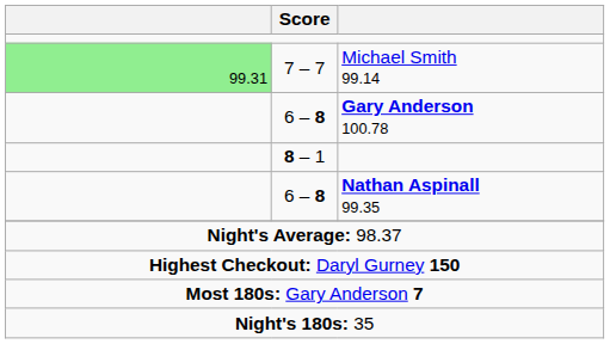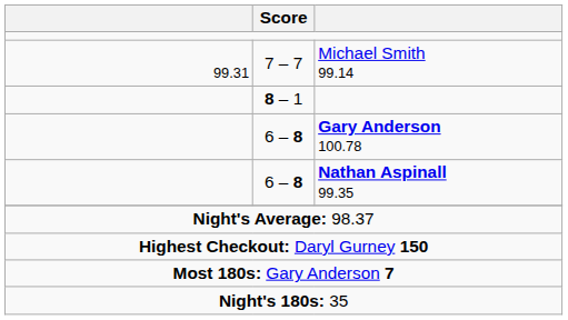 <table class=wikitable style="text-align:center">
 <tr>
 <th width=225></th>
 <th width=50>Score</th>
 <th width=225></th>
 </tr>
 <tr align=centre>
 <td colspan="3"></td>
 </tr>
 <tr align=left>
-<td align=right style="background: lightgreen;"> <br> <small><span>99.31</span></small></td>
+<td align=right> <br> <small><span>99.31</span></small></td>
 <td align=center>7 – 7</td>
 <td> <a href='#'>Michael Smith</a> <br> <small><span>99.14</span></small></td>
 </tr>
 <tr align=left>
 <td align=right></td>
-<td align=center>6 – <strong>8</strong></td>
-<td> <strong><a href='#'>Gary Anderson</a></strong> <br> <small><span>100.78</span></small></td>
+<td align=center><strong>8</strong> – 1</td>
+<td></td>
 </tr>
 <tr align=left>
 <td align=right></td>
-<td align=center><strong>8</strong> – 1</td>
-<td></td>
+<td align=center>6 – <strong>8</strong></td>
+<td> <strong><a href='#'>Gary Anderson</a></strong> <br> <small><span>100.78</span></small></td>
 </tr>
 <tr align=left>
 <td align=right></td>
 <td align=center>6 – <strong>8</strong></td>
 <td> <strong><a href='#'>Nathan Aspinall</a></strong> <br> <small><span>99.35</span></small></td>
 </tr>
 <tr align=center>
 </tr>
 <tr align=center>
 <td colspan="3"><strong>Night's Average:</strong> 98.37</td>
 </tr>
 <tr align=center>
 <td colspan="3"><strong>Highest Checkout:</strong>  <a href='#'>Daryl Gurney</a> <strong>150</strong></td>
 </tr>
 <tr align=center>
 <td colspan="3"><strong>Most 180s:</strong>  <a href='#'>Gary Anderson</a> <strong>7</strong></td>
 </tr>
 <tr align=center>
 <td colspan="3"><strong>Night's 180s:</strong> 35</td>
 </tr>
 </table>
